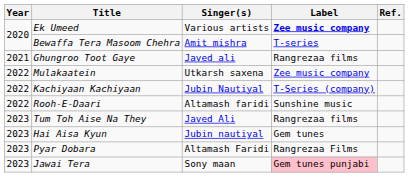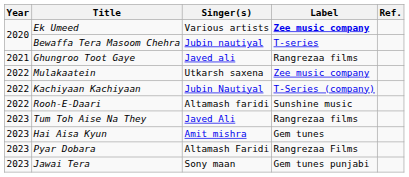 <table class="wikitable sortable">
 <tr>
 <th>Year</th>
 <th>Title</th>
 <th>Singer(s)</th>
 <th>Label</th>
 <th>Ref.</th>
 </tr>
 <tr>
 <td rowspan="2">2020</td>
 <td><em>Ek Umeed</em></td>
 <td>Various artists</td>
 <td><strong><a href='#'>Zee music company</a></strong></td>
 <td></td>
 </tr>
 <tr>
 <td><em>Bewaffa Tera Masoom Chehra</em></td>
-<td><a href='#'>Amit mishra</a></td>
+<td><a href='#'>Jubin nautiyal</a></td>
 <td><a href='#'>T-series</a></td>
 <td></td>
 </tr>
 <tr>
 <td>2021</td>
 <td><em>Ghungroo Toot Gaye</em></td>
 <td><a href='#'>Javed ali</a></td>
 <td>Rangrezaa films</td>
 <td></td>
 </tr>
 <tr>
 <td>2022</td>
 <td><em>Mulakaatein</em></td>
 <td>Utkarsh saxena</td>
 <td><a href='#'>Zee music company</a></td>
 <td></td>
 </tr>
 <tr>
 <td>2022</td>
 <td><em>Kachiyaan Kachiyaan</em></td>
 <td><a href='#'>Jubin Nautiyal</a></td>
 <td><a href='#'>T-Series (company)</a></td>
 <td></td>
 </tr>
 <tr>
 <td>2022</td>
 <td><em>Rooh-E-Daari</em></td>
 <td>Altamash faridi</td>
 <td>Sunshine music</td>
 <td></td>
 </tr>
 <tr>
 <td>2023</td>
 <td><em>Tum Toh Aise Na They</em></td>
 <td><a href='#'>Javed Ali</a></td>
 <td>Rangrezaa films</td>
 <td></td>
 </tr>
 <tr>
 <td>2023</td>
 <td><em>Hai Aisa Kyun</em></td>
-<td><a href='#'>Jubin nautiyal</a></td>
+<td><a href='#'>Amit mishra</a></td>
 <td>Gem tunes</td>
 <td></td>
 </tr>
 <tr>
 <td>2023</td>
 <td><em>Pyar Dobara</em></td>
 <td>Altamash Faridi</td>
 <td>Rangrezaa Films</td>
 <td></td>
 </tr>
 <tr>
 <td>2023</td>
 <td><em>Jawai Tera </em></td>
 <td>Sony maan</td>
-<td style="background: pink;">Gem tunes punjabi</td>
+<td>Gem tunes punjabi</td>
 <td></td>
 </tr>
 </table>
